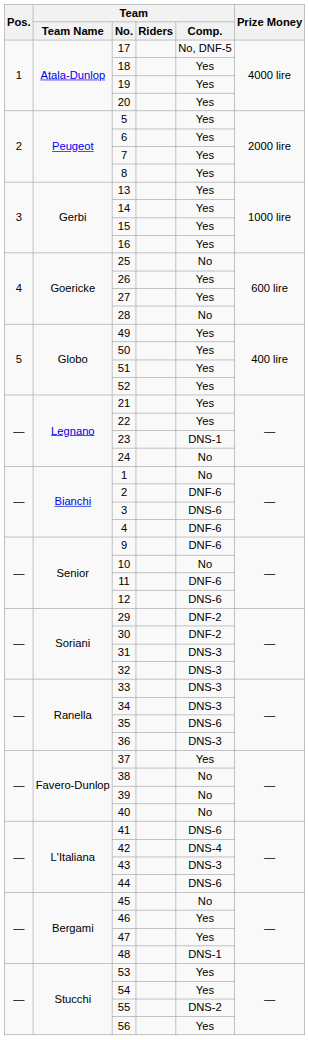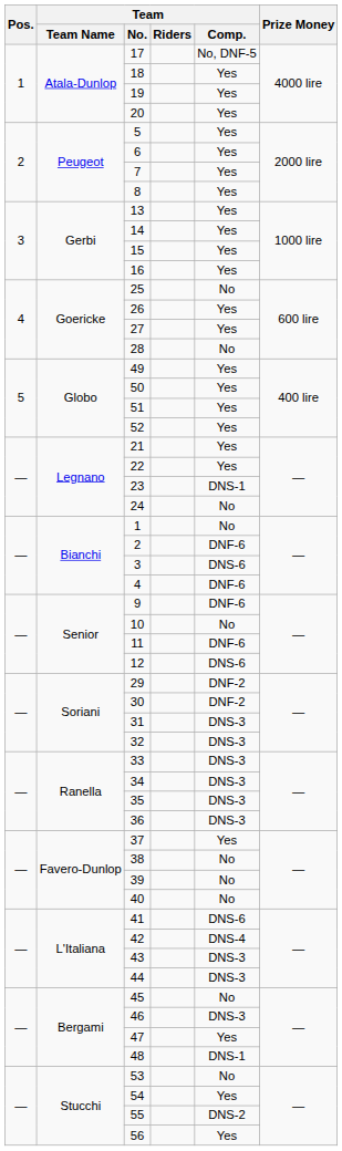 <table class="wikitable">
 <tr>
 <th rowspan="2">Pos.</th>
 <th colspan="4">Team</th>
 <th rowspan="2">Prize Money</th>
 </tr>
 <tr>
 <th>Team Name</th>
 <th>No.</th>
 <th>Riders</th>
 <th>Comp.</th>
 </tr>
 <tr>
 <td style="text-align:center;" rowspan="4">1</td>
 <td style="text-align:center;" rowspan="4"><a href='#'>Atala-Dunlop</a></td>
 <td style="text-align:center;">17</td>
 <td></td>
 <td style="text-align:center;">No, DNF-5</td>
 <td style="text-align:center;" rowspan="4">4000 lire</td>
 </tr>
 <tr>
 <td style="text-align:center;">18</td>
 <td></td>
 <td style="text-align:center;">Yes</td>
 </tr>
 <tr>
 <td style="text-align:center;">19</td>
 <td></td>
 <td style="text-align:center;">Yes</td>
 </tr>
 <tr>
 <td style="text-align:center;">20</td>
 <td></td>
 <td style="text-align:center;">Yes</td>
 </tr>
 <tr>
 <td style="text-align:center;" rowspan="4">2</td>
 <td style="text-align:center;" rowspan="4"><a href='#'>Peugeot</a></td>
 <td style="text-align:center;">5</td>
 <td></td>
 <td style="text-align:center;">Yes</td>
 <td style="text-align:center;" rowspan="4">2000 lire</td>
 </tr>
 <tr>
 <td style="text-align:center;">6</td>
 <td></td>
 <td style="text-align:center;">Yes</td>
 </tr>
 <tr>
 <td style="text-align:center;">7</td>
 <td></td>
 <td style="text-align:center;">Yes</td>
 </tr>
 <tr>
 <td style="text-align:center;">8</td>
 <td></td>
 <td style="text-align:center;">Yes</td>
 </tr>
 <tr>
 <td style="text-align:center;" rowspan="4">3</td>
 <td style="text-align:center;" rowspan="4">Gerbi</td>
 <td style="text-align:center;">13</td>
 <td></td>
 <td style="text-align:center;">Yes</td>
 <td style="text-align:center;" rowspan="4">1000 lire</td>
 </tr>
 <tr>
 <td style="text-align:center;">14</td>
 <td></td>
 <td style="text-align:center;">Yes</td>
 </tr>
 <tr>
 <td style="text-align:center;">15</td>
 <td></td>
 <td style="text-align:center;">Yes</td>
 </tr>
 <tr>
 <td style="text-align:center;">16</td>
 <td></td>
 <td style="text-align:center;">Yes</td>
 </tr>
 <tr>
 <td style="text-align:center;" rowspan="4">4</td>
 <td style="text-align:center;" rowspan="4">Goericke</td>
 <td style="text-align:center;">25</td>
 <td></td>
 <td style="text-align:center;">No</td>
 <td style="text-align:center;" rowspan="4">600 lire</td>
 </tr>
 <tr>
 <td style="text-align:center;">26</td>
 <td></td>
 <td style="text-align:center;">Yes</td>
 </tr>
 <tr>
 <td style="text-align:center;">27</td>
 <td></td>
 <td style="text-align:center;">Yes</td>
 </tr>
 <tr>
 <td style="text-align:center;">28</td>
 <td></td>
 <td style="text-align:center;">No</td>
 </tr>
 <tr>
 <td style="text-align:center;" rowspan="4">5</td>
 <td style="text-align:center;" rowspan="4">Globo</td>
 <td style="text-align:center;">49</td>
 <td></td>
 <td style="text-align:center;">Yes</td>
 <td style="text-align:center;" rowspan="4">400 lire</td>
 </tr>
 <tr>
 <td style="text-align:center;">50</td>
 <td></td>
 <td style="text-align:center;">Yes</td>
 </tr>
 <tr>
 <td style="text-align:center;">51</td>
 <td></td>
 <td style="text-align:center;">Yes</td>
 </tr>
 <tr>
 <td style="text-align:center;">52</td>
 <td></td>
 <td style="text-align:center;">Yes</td>
 </tr>
 <tr>
 <td style="text-align:center;" rowspan="4">—</td>
 <td style="text-align:center;" rowspan="4"><a href='#'>Legnano</a></td>
 <td style="text-align:center;">21</td>
 <td></td>
 <td style="text-align:center;">Yes</td>
 <td style="text-align:center;" rowspan="4">—</td>
 </tr>
 <tr>
 <td style="text-align:center;">22</td>
 <td></td>
 <td style="text-align:center;">Yes</td>
 </tr>
 <tr>
 <td style="text-align:center;">23</td>
 <td></td>
 <td style="text-align:center;">DNS-1</td>
 </tr>
 <tr>
 <td style="text-align:center;">24</td>
 <td></td>
 <td style="text-align:center;">No</td>
 </tr>
 <tr>
 <td style="text-align:center;" rowspan="4">—</td>
 <td style="text-align:center;" rowspan="4"><a href='#'>Bianchi</a></td>
 <td style="text-align:center;">1</td>
 <td></td>
 <td style="text-align:center;">No</td>
 <td style="text-align:center;" rowspan="4">—</td>
 </tr>
 <tr>
 <td style="text-align:center;">2</td>
 <td></td>
 <td style="text-align:center;">DNF-6</td>
 </tr>
 <tr>
 <td style="text-align:center;">3</td>
 <td></td>
 <td style="text-align:center;">DNS-6</td>
 </tr>
 <tr>
 <td style="text-align:center;">4</td>
 <td></td>
 <td style="text-align:center;">DNF-6</td>
 </tr>
 <tr>
 <td style="text-align:center;" rowspan="4">—</td>
 <td style="text-align:center;" rowspan="4">Senior</td>
 <td style="text-align:center;">9</td>
 <td></td>
 <td style="text-align:center;">DNF-6</td>
 <td style="text-align:center;" rowspan="4">—</td>
 </tr>
 <tr>
 <td style="text-align:center;">10</td>
 <td></td>
 <td style="text-align:center;">No</td>
 </tr>
 <tr>
 <td style="text-align:center;">11</td>
 <td></td>
 <td style="text-align:center;">DNF-6</td>
 </tr>
 <tr>
 <td style="text-align:center;">12</td>
 <td></td>
 <td style="text-align:center;">DNS-6</td>
 </tr>
 <tr>
 <td style="text-align:center;" rowspan="4">—</td>
 <td style="text-align:center;" rowspan="4">Soriani</td>
 <td style="text-align:center;">29</td>
 <td></td>
 <td style="text-align:center;">DNF-2</td>
 <td style="text-align:center;" rowspan="4">—</td>
 </tr>
 <tr>
 <td style="text-align:center;">30</td>
 <td></td>
 <td style="text-align:center;">DNF-2</td>
 </tr>
 <tr>
 <td style="text-align:center;">31</td>
 <td></td>
 <td style="text-align:center;">DNS-3</td>
 </tr>
 <tr>
 <td style="text-align:center;">32</td>
 <td></td>
 <td style="text-align:center;">DNS-3</td>
 </tr>
 <tr>
 <td style="text-align:center;" rowspan="4">—</td>
 <td style="text-align:center;" rowspan="4">Ranella</td>
 <td style="text-align:center;">33</td>
 <td></td>
 <td style="text-align:center;">DNS-3</td>
 <td style="text-align:center;" rowspan="4">—</td>
 </tr>
 <tr>
 <td style="text-align:center;">34</td>
 <td></td>
 <td style="text-align:center;">DNS-3</td>
 </tr>
 <tr>
 <td style="text-align:center;">35</td>
 <td></td>
-<td style="text-align:center;">DNS-6</td>
+<td style="text-align:center;">DNS-3</td>
 </tr>
 <tr>
 <td style="text-align:center;">36</td>
 <td></td>
 <td style="text-align:center;">DNS-3</td>
 </tr>
 <tr>
 <td style="text-align:center;" rowspan="4">—</td>
 <td style="text-align:center;" rowspan="4">Favero-Dunlop</td>
 <td style="text-align:center;">37</td>
 <td></td>
 <td style="text-align:center;">Yes</td>
 <td style="text-align:center;" rowspan="4">—</td>
 </tr>
 <tr>
 <td style="text-align:center;">38</td>
 <td></td>
 <td style="text-align:center;">No</td>
 </tr>
 <tr>
 <td style="text-align:center;">39</td>
 <td></td>
 <td style="text-align:center;">No</td>
 </tr>
 <tr>
 <td style="text-align:center;">40</td>
 <td></td>
 <td style="text-align:center;">No</td>
 </tr>
 <tr>
 <td style="text-align:center;" rowspan="4">—</td>
 <td style="text-align:center;" rowspan="4">L'Italiana</td>
 <td style="text-align:center;">41</td>
 <td></td>
 <td style="text-align:center;">DNS-6</td>
 <td style="text-align:center;" rowspan="4">—</td>
 </tr>
 <tr>
 <td style="text-align:center;">42</td>
 <td></td>
 <td style="text-align:center;">DNS-4</td>
 </tr>
 <tr>
 <td style="text-align:center;">43</td>
 <td></td>
 <td style="text-align:center;">DNS-3</td>
 </tr>
 <tr>
 <td style="text-align:center;">44</td>
 <td></td>
-<td style="text-align:center;">DNS-6</td>
+<td style="text-align:center;">DNS-3</td>
 </tr>
 <tr>
 <td style="text-align:center;" rowspan="4">—</td>
 <td style="text-align:center;" rowspan="4">Bergami</td>
 <td style="text-align:center;">45</td>
 <td></td>
 <td style="text-align:center;">No</td>
 <td style="text-align:center;" rowspan="4">—</td>
 </tr>
 <tr>
 <td style="text-align:center;">46</td>
 <td></td>
-<td style="text-align:center;">Yes</td>
+<td style="text-align:center;">DNS-3</td>
 </tr>
 <tr>
 <td style="text-align:center;">47</td>
 <td></td>
 <td style="text-align:center;">Yes</td>
 </tr>
 <tr>
 <td style="text-align:center;">48</td>
 <td></td>
 <td style="text-align:center;">DNS-1</td>
 </tr>
 <tr>
 <td style="text-align:center;" rowspan="4">—</td>
 <td style="text-align:center;" rowspan="4">Stucchi</td>
 <td style="text-align:center;">53</td>
 <td></td>
-<td style="text-align:center;">Yes</td>
+<td style="text-align:center;">No</td>
 <td style="text-align:center;" rowspan="4">—</td>
 </tr>
 <tr>
 <td style="text-align:center;">54</td>
 <td></td>
 <td style="text-align:center;">Yes</td>
 </tr>
 <tr>
 <td style="text-align:center;">55</td>
 <td></td>
 <td style="text-align:center;">DNS-2</td>
 </tr>
 <tr>
 <td style="text-align:center;">56</td>
 <td></td>
 <td style="text-align:center;">Yes</td>
 </tr>
 </table>
